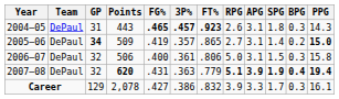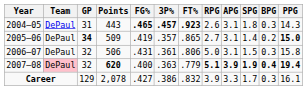 <table class="wikitable" style="text-align:center">
 <tr>
 <th>Year</th>
 <th>Team</th>
 <th>GP</th>
 <th>Points</th>
 <th>FG%</th>
 <th>3P%</th>
 <th>FT%</th>
 <th>RPG</th>
 <th>APG</th>
 <th>SPG</th>
 <th>BPG</th>
 <th>PPG</th>
 </tr>
 <tr>
 <td>2004–05</td>
 <td><a href='#'>DePaul</a></td>
 <td>31</td>
 <td>443</td>
 <td><strong>.465</strong></td>
 <td><strong>.457</strong></td>
 <td><strong>.923</strong></td>
 <td>2.6</td>
 <td>3.1</td>
 <td>1.8</td>
 <td>0.3</td>
 <td>14.3</td>
 </tr>
 <tr>
 <td>2005–06</td>
 <td>DePaul</td>
 <td><strong>34</strong></td>
 <td>509</td>
 <td>.419</td>
 <td>.357</td>
 <td>.865</td>
 <td>2.7</td>
 <td>3.1</td>
 <td>1.4</td>
 <td>0.2</td>
 <td><strong>15.0</strong></td>
 </tr>
 <tr>
 <td>2006–07</td>
 <td>DePaul</td>
 <td>32</td>
 <td>506</td>
-<td>.400</td>
+<td>.431</td>
 <td>.361</td>
 <td>.806</td>
 <td>5.0</td>
 <td>3.1</td>
 <td>1.5</td>
 <td>0.3</td>
 <td>15.8</td>
 </tr>
 <tr>
 <td>2007–08</td>
-<td>DePaul</td>
+<td style="background: pink;">DePaul</td>
 <td>32</td>
 <td><strong>620</strong></td>
-<td>.431</td>
+<td>.400</td>
 <td>.363</td>
 <td>.779</td>
 <td><strong>5.1</strong></td>
 <td><strong>3.9</strong></td>
 <td><strong>1.9</strong></td>
 <td><strong>0.4</strong></td>
 <td><strong>19.4</strong></td>
 </tr>
 <tr>
 <td colspan=2><strong>Career</strong></td>
 <td>129</td>
 <td>2,078</td>
 <td>.427</td>
 <td>.386</td>
 <td>.832</td>
 <td>3.9</td>
 <td>3.3</td>
 <td>1.7</td>
 <td>0.3</td>
 <td>16.1</td>
 </tr>
 </table>
